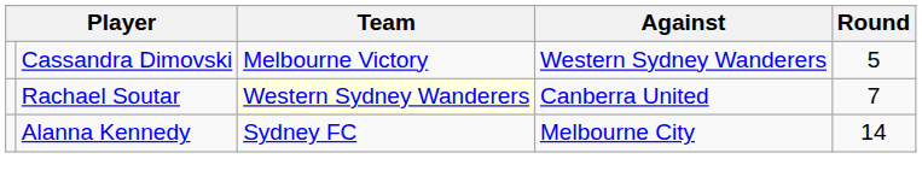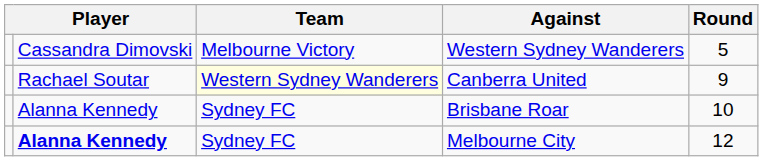 <table class="wikitable" style="text-align:center">
 <tr>
 <th colspan=2>Player</th>
 <th>Team</th>
 <th>Against</th>
 <th>Round</th>
 </tr>
 <tr>
 <td></td>
 <td style="text-align:left;"><a href='#'>Cassandra Dimovski</a></td>
 <td style="text-align:left;"><a href='#'>Melbourne Victory</a></td>
 <td style="text-align:left;"><a href='#'>Western Sydney Wanderers</a></td>
 <td>5</td>
 </tr>
 <tr>
 <td></td>
 <td style="text-align:left;"><a href='#'>Rachael Soutar</a></td>
 <td style="background: lightyellow; text-align:left;"><a href='#'>Western Sydney Wanderers</a></td>
 <td style="text-align:left;"><a href='#'>Canberra United</a></td>
-<td>7</td>
+<td>9</td>
 </tr>
 <tr>
 <td></td>
 <td style="text-align:left;"><a href='#'>Alanna Kennedy</a></td>
 <td style="text-align:left;"><a href='#'>Sydney FC</a></td>
+<td style="text-align:left;"><a href='#'>Brisbane Roar</a></td>
+<td>10</td>
+</tr>
+<tr>
+<td></td>
+<td style="text-align:left;"><strong><a href='#'>Alanna Kennedy</a></strong></td>
+<td style="text-align:left;"><a href='#'>Sydney FC</a></td>
 <td style="text-align:left;"><a href='#'>Melbourne City</a></td>
-<td>14</td>
+<td>12</td>
 </tr>
 </table>
